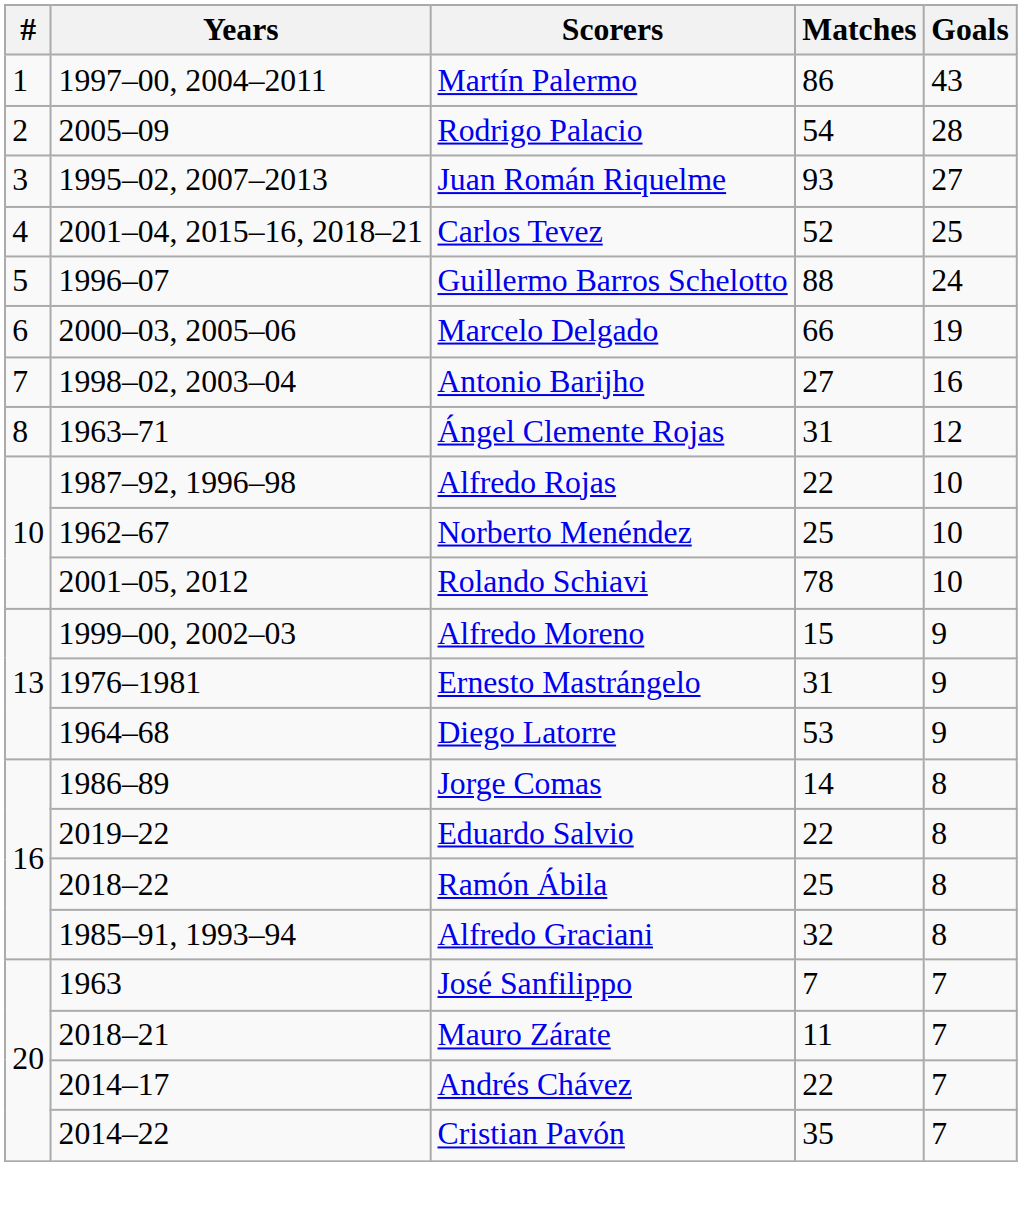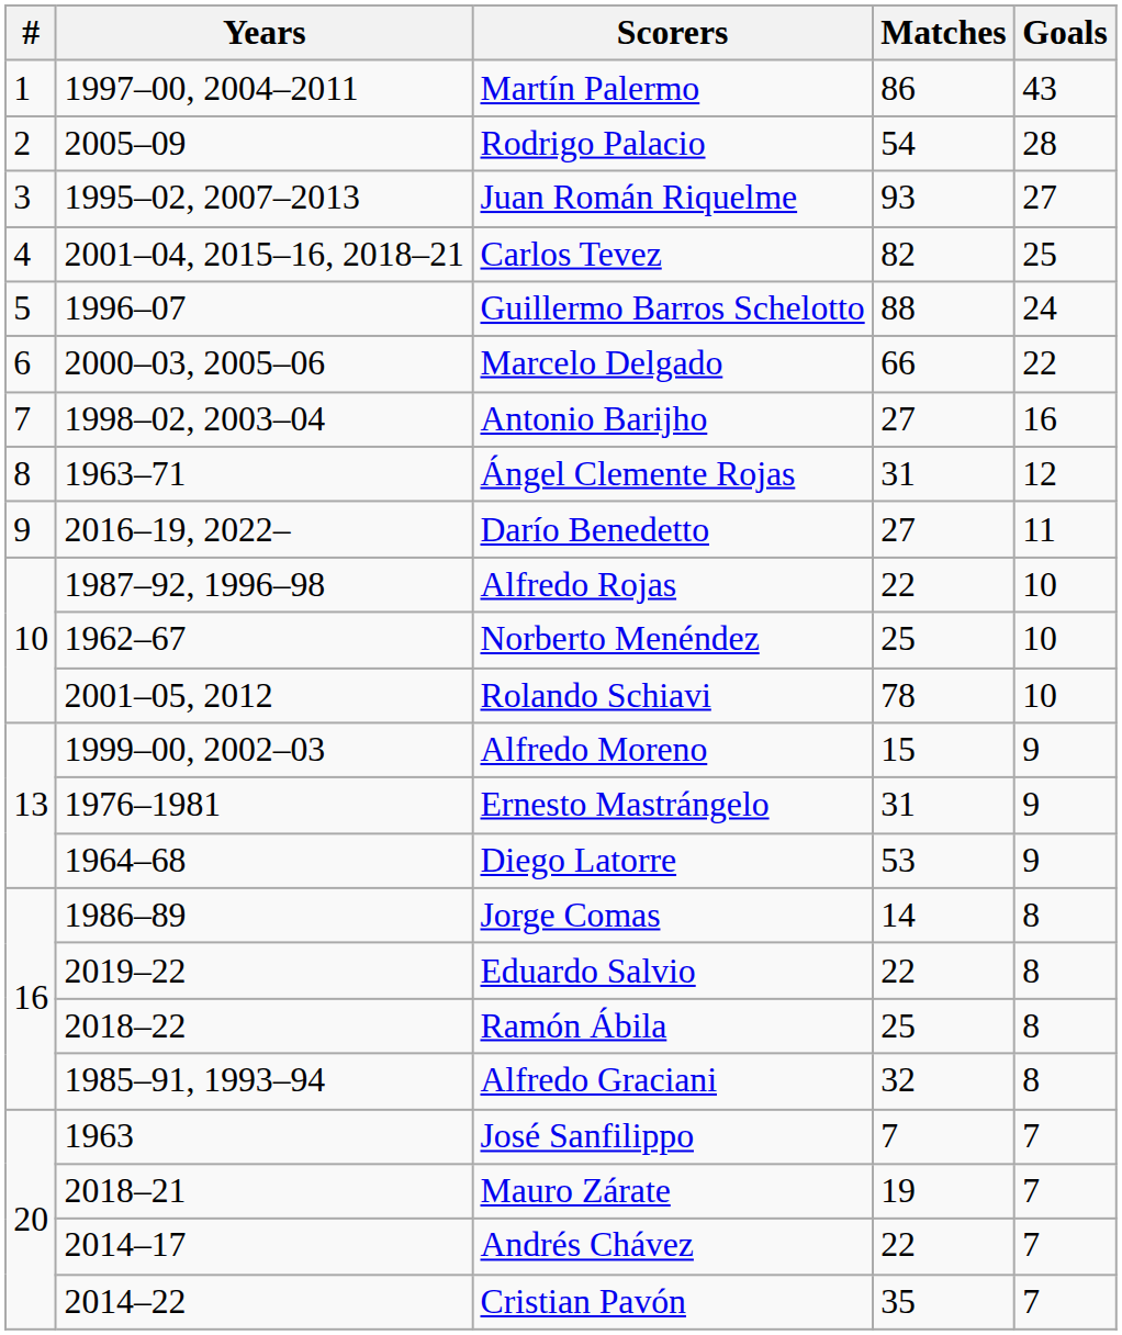 <table class="wikitable sortable">
 <tr>
 <th>#</th>
 <th>Years</th>
 <th>Scorers</th>
 <th>Matches</th>
 <th>Goals</th>
 </tr>
 <tr>
 <td>1</td>
 <td>1997–00, 2004–2011</td>
 <td><a href='#'>Martín Palermo</a></td>
 <td>86</td>
 <td>43</td>
 </tr>
 <tr>
 <td>2</td>
 <td>2005–09</td>
 <td><a href='#'>Rodrigo Palacio</a></td>
 <td>54</td>
 <td>28</td>
 </tr>
 <tr>
 <td>3</td>
 <td>1995–02, 2007–2013</td>
 <td><a href='#'>Juan Román Riquelme</a></td>
 <td>93</td>
 <td>27</td>
 </tr>
 <tr>
 <td>4</td>
 <td>2001–04, 2015–16, 2018–21</td>
 <td><a href='#'>Carlos Tevez</a></td>
-<td>52</td>
+<td>82</td>
 <td>25</td>
 </tr>
 <tr>
 <td>5</td>
 <td>1996–07</td>
 <td><a href='#'>Guillermo Barros Schelotto</a></td>
 <td>88</td>
 <td>24</td>
 </tr>
 <tr>
 <td>6</td>
 <td>2000–03, 2005–06</td>
 <td><a href='#'>Marcelo Delgado</a></td>
 <td>66</td>
-<td>19</td>
+<td>22</td>
 </tr>
 <tr>
 <td>7</td>
 <td>1998–02, 2003–04</td>
 <td><a href='#'>Antonio Barijho</a></td>
 <td>27</td>
 <td>16</td>
 </tr>
 <tr>
 <td>8</td>
 <td>1963–71</td>
 <td><a href='#'>Ángel Clemente Rojas</a></td>
 <td>31</td>
 <td>12</td>
+</tr>
+<tr>
+<td>9</td>
+<td>2016–19, 2022–</td>
+<td><a href='#'>Darío Benedetto</a></td>
+<td>27</td>
+<td>11</td>
 </tr>
 <tr>
 <td rowspan="3">10</td>
 <td>1987–92, 1996–98</td>
 <td><a href='#'>Alfredo Rojas</a></td>
 <td>22</td>
 <td>10</td>
 </tr>
 <tr>
 <td>1962–67</td>
 <td><a href='#'>Norberto Menéndez</a></td>
 <td>25</td>
 <td>10</td>
 </tr>
 <tr>
 <td>2001–05, 2012</td>
 <td><a href='#'>Rolando Schiavi</a></td>
 <td>78</td>
 <td>10</td>
 </tr>
 <tr>
 <td rowspan="3">13</td>
 <td>1999–00, 2002–03</td>
 <td><a href='#'>Alfredo Moreno</a></td>
 <td>15</td>
 <td>9</td>
 </tr>
 <tr>
 <td>1976–1981</td>
 <td><a href='#'>Ernesto Mastrángelo</a></td>
 <td>31</td>
 <td>9</td>
 </tr>
 <tr>
 <td>1964–68</td>
 <td><a href='#'>Diego Latorre</a></td>
 <td>53</td>
 <td>9</td>
 </tr>
 <tr>
 <td rowspan="4">16</td>
 <td>1986–89</td>
 <td><a href='#'>Jorge Comas</a></td>
 <td>14</td>
 <td>8</td>
 </tr>
 <tr>
 <td>2019–22</td>
 <td><a href='#'>Eduardo Salvio</a></td>
 <td>22</td>
 <td>8</td>
 </tr>
 <tr>
 <td>2018–22</td>
 <td><a href='#'>Ramón Ábila</a></td>
 <td>25</td>
 <td>8</td>
 </tr>
 <tr>
 <td>1985–91, 1993–94</td>
 <td><a href='#'>Alfredo Graciani</a></td>
 <td>32</td>
 <td>8</td>
 </tr>
 <tr>
 <td rowspan="4">20</td>
 <td>1963</td>
 <td><a href='#'>José Sanfilippo</a></td>
 <td>7</td>
 <td>7</td>
 </tr>
 <tr>
 <td>2018–21</td>
 <td><a href='#'>Mauro Zárate</a></td>
-<td>11</td>
+<td>19</td>
 <td>7</td>
 </tr>
 <tr>
 <td>2014–17</td>
 <td><a href='#'>Andrés Chávez</a></td>
 <td>22</td>
 <td>7</td>
 </tr>
 <tr>
 <td>2014–22</td>
 <td><a href='#'>Cristian Pavón</a></td>
 <td>35</td>
 <td>7</td>
 </tr>
 </table>
